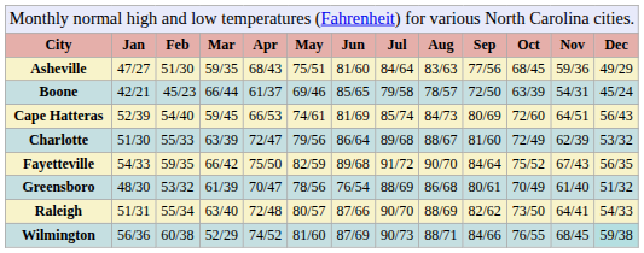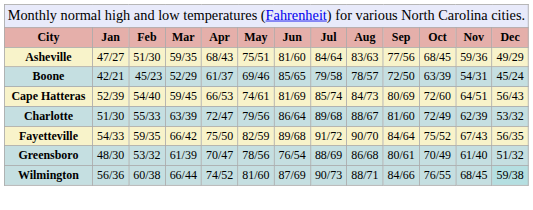 <table class="wikitable" style="text-align:center;font-size:90%;margin:1em auto">
 <tr>
 <td colspan="13" style="text-align:center;font-size:120%;background:#E8EAFA;">Monthly normal high and low temperatures (<a href='#'>Fahrenheit</a>) for various North Carolina cities.</td>
 </tr>
 <tr>
 <th style="background:#e5afaa; color:#000; height:17px;">City</th>
 <th style="background:#e5afaa; color:#000;">Jan</th>
 <th style="background:#e5afaa; color:#000;">Feb</th>
 <th style="background:#e5afaa; color:#000;">Mar</th>
 <th style="background:#e5afaa; color:#000;">Apr</th>
 <th style="background:#e5afaa; color:#000;">May</th>
 <th style="background:#e5afaa; color:#000;">Jun</th>
 <th style="background:#e5afaa; color:#000;">Jul</th>
 <th style="background:#e5afaa; color:#000;">Aug</th>
 <th style="background:#e5afaa; color:#000;">Sep</th>
 <th style="background:#e5afaa; color:#000;">Oct</th>
 <th style="background:#e5afaa; color:#000;">Nov</th>
 <th style="background:#e5afaa; color:#000;">Dec</th>
 </tr>
 <tr>
 <th style="background:#f8f3ca; color:#000; height:16px;">Asheville</th>
 <td style="text-align:center; background:#f8f3ca; color:#000;">47/27</td>
 <td style="text-align:center; background:#f8f3ca; color:#000;">51/30</td>
 <td style="text-align:center; background:#f8f3ca; color:#000;">59/35</td>
 <td style="text-align:center; background:#f8f3ca; color:#000;">68/43</td>
 <td style="text-align:center; background:#f8f3ca; color:#000;">75/51</td>
 <td style="text-align:center; background:#f8f3ca; color:#000;">81/60</td>
 <td style="text-align:center; background:#f8f3ca; color:#000;">84/64</td>
 <td style="text-align:center; background:#f8f3ca; color:#000;">83/63</td>
 <td style="text-align:center; background:#f8f3ca; color:#000;">77/56</td>
 <td style="text-align:center; background:#f8f3ca; color:#000;">68/45</td>
 <td style="text-align:center; background:#f8f3ca; color:#000;">59/36</td>
 <td style="text-align:center; background:#f8f3ca; color:#000;">49/29</td>
 </tr>
 <tr>
 <th style="background:#c5dfe1; color:#000; height:16px;">Boone</th>
 <td style="text-align:center; background:#c5dfe1; color:#000;">42/21</td>
 <td style="text-align:right; background:#c5dfe1; color:#000;">45/23</td>
-<td style="text-align:center; background:#c5dfe1; color:#000;">66/44</td>
+<td style="text-align:center; background:#c5dfe1; color:#000;">52/29</td>
 <td style="text-align:center; background:#c5dfe1; color:#000;">61/37</td>
 <td style="text-align:center; background:#c5dfe1; color:#000;">69/46</td>
 <td style="text-align:center; background:#c5dfe1; color:#000;">85/65</td>
 <td style="text-align:center; background:#c5dfe1; color:#000;">79/58</td>
 <td style="text-align:center; background:#c5dfe1; color:#000;">78/57</td>
 <td style="text-align:center; background:#c5dfe1; color:#000;">72/50</td>
 <td style="text-align:center; background:#c5dfe1; color:#000;">63/39</td>
 <td style="text-align:center; background:#c5dfe1; color:#000;">54/31</td>
 <td style="text-align:center; background:#c5dfe1; color:#000;">45/24</td>
 </tr>
 <tr>
 <th style="background:#f8f3ca; color:#000; height:16px;">Cape Hatteras</th>
 <td style="text-align:center; background:#f8f3ca; color:#000;">52/39</td>
 <td style="text-align:center; background:#f8f3ca; color:#000;">54/40</td>
 <td style="text-align:center; background:#f8f3ca; color:#000;">59/45</td>
 <td style="text-align:center; background:#f8f3ca; color:#000;">66/53</td>
 <td style="text-align:center; background:#f8f3ca; color:#000;">74/61</td>
 <td style="text-align:center; background:#f8f3ca; color:#000;">81/69</td>
 <td style="text-align:center; background:#f8f3ca; color:#000;">85/74</td>
 <td style="text-align:center; background:#f8f3ca; color:#000;">84/73</td>
 <td style="text-align:center; background:#f8f3ca; color:#000;">80/69</td>
 <td style="text-align:center; background:#f8f3ca; color:#000;">72/60</td>
 <td style="text-align:center; background:#f8f3ca; color:#000;">64/51</td>
 <td style="text-align:center; background:#f8f3ca; color:#000;">56/43</td>
 </tr>
 <tr>
 <th style="background:#c5dfe1; color:#000; height:16px;">Charlotte</th>
 <td style="text-align:center; background:#c5dfe1; color:#000;">51/30</td>
 <td style="text-align:center; background:#c5dfe1; color:#000;">55/33</td>
 <td style="text-align:center; background:#c5dfe1; color:#000;">63/39</td>
 <td style="text-align:center; background:#c5dfe1; color:#000;">72/47</td>
 <td style="text-align:center; background:#c5dfe1; color:#000;">79/56</td>
 <td style="text-align:center; background:#c5dfe1; color:#000;">86/64</td>
 <td style="text-align:center; background:#c5dfe1; color:#000;">89/68</td>
 <td style="text-align:center; background:#c5dfe1; color:#000;">88/67</td>
 <td style="text-align:center; background:#c5dfe1; color:#000;">81/60</td>
 <td style="text-align:center; background:#c5dfe1; color:#000;">72/49</td>
 <td style="text-align:center; background:#c5dfe1; color:#000;">62/39</td>
 <td style="text-align:center; background:#c5dfe1; color:#000;">53/32</td>
 </tr>
 <tr>
 <th style="background:#f8f3ca; color:#000; height:16px;">Fayetteville</th>
 <td style="text-align:center; background:#f8f3ca; color:#000;">54/33</td>
 <td style="text-align:center; background:#f8f3ca; color:#000;">59/35</td>
 <td style="text-align:center; background:#f8f3ca; color:#000;">66/42</td>
 <td style="text-align:center; background:#f8f3ca; color:#000;">75/50</td>
 <td style="text-align:center; background:#f8f3ca; color:#000;">82/59</td>
 <td style="text-align:center; background:#f8f3ca; color:#000;">89/68</td>
 <td style="text-align:center; background:#f8f3ca; color:#000;">91/72</td>
 <td style="text-align:center; background:#f8f3ca; color:#000;">90/70</td>
 <td style="text-align:center; background:#f8f3ca; color:#000;">84/64</td>
 <td style="text-align:center; background:#f8f3ca; color:#000;">75/52</td>
 <td style="text-align:center; background:#f8f3ca; color:#000;">67/43</td>
 <td style="text-align:center; background:#f8f3ca; color:#000;">56/35</td>
 </tr>
 <tr>
 <th style="background:#c5dfe1; color:#000; height:16px;">Greensboro</th>
 <td style="text-align:center; background:#c5dfe1; color:#000;">48/30</td>
 <td style="text-align:center; background:#c5dfe1; color:#000;">53/32</td>
 <td style="text-align:center; background:#c5dfe1; color:#000;">61/39</td>
 <td style="text-align:center; background:#c5dfe1; color:#000;">70/47</td>
 <td style="text-align:center; background:#c5dfe1; color:#000;">78/56</td>
 <td style="text-align:center; background:#c5dfe1; color:#000;">76/54</td>
 <td style="text-align:center; background:#c5dfe1; color:#000;">88/69</td>
 <td style="text-align:center; background:#c5dfe1; color:#000;">86/68</td>
 <td style="text-align:center; background:#c5dfe1; color:#000;">80/61</td>
 <td style="text-align:center; background:#c5dfe1; color:#000;">70/49</td>
 <td style="text-align:center; background:#c5dfe1; color:#000;">61/40</td>
 <td style="text-align:center; background:#c5dfe1; color:#000;">51/32</td>
 </tr>
 <tr>
-<th style="background:#f8f3ca; color:#000; height:16px;">Raleigh</th>
-<td style="text-align:center; background:#f8f3ca; color:#000;">51/31</td>
-<td style="text-align:center; background:#f8f3ca; color:#000;">55/34</td>
-<td style="text-align:center; background:#f8f3ca; color:#000;">63/40</td>
-<td style="text-align:center; background:#f8f3ca; color:#000;">72/48</td>
-<td style="text-align:center; background:#f8f3ca; color:#000;">80/57</td>
-<td style="text-align:center; background:#f8f3ca; color:#000;">87/66</td>
-<td style="text-align:center; background:#f8f3ca; color:#000;">90/70</td>
-<td style="text-align:center; background:#f8f3ca; color:#000;">88/69</td>
-<td style="text-align:center; background:#f8f3ca; color:#000;">82/62</td>
-<td style="text-align:center; background:#f8f3ca; color:#000;">73/50</td>
-<td style="text-align:center; background:#f8f3ca; color:#000;">64/41</td>
-<td style="text-align:center; background:#f8f3ca; color:#000;">54/33</td>
-</tr>
-<tr>
 <th style="background:#c5dfe1; color:#000; height:16px;">Wilmington</th>
 <td style="text-align:center; background:#c5dfe1; color:#000;">56/36</td>
 <td style="text-align:center; background:#c5dfe1; color:#000;">60/38</td>
-<td style="text-align:center; background:#c5dfe1; color:#000;">52/29</td>
+<td style="text-align:center; background:#c5dfe1; color:#000;">66/44</td>
 <td style="text-align:center; background:#c5dfe1; color:#000;">74/52</td>
 <td style="text-align:center; background:#c5dfe1; color:#000;">81/60</td>
 <td style="text-align:center; background:#c5dfe1; color:#000;">87/69</td>
 <td style="text-align:center; background:#c5dfe1; color:#000;">90/73</td>
 <td style="text-align:center; background:#c5dfe1; color:#000;">88/71</td>
 <td style="text-align:center; background:#c5dfe1; color:#000;">84/66</td>
 <td style="text-align:center; background:#c5dfe1; color:#000;">76/55</td>
 <td style="text-align:center; background:#c5dfe1; color:#000;">68/45</td>
 <td style="text-align:center; background:#b5dfe1; color:#000;">59/38</td>
 </tr>
 </table>
